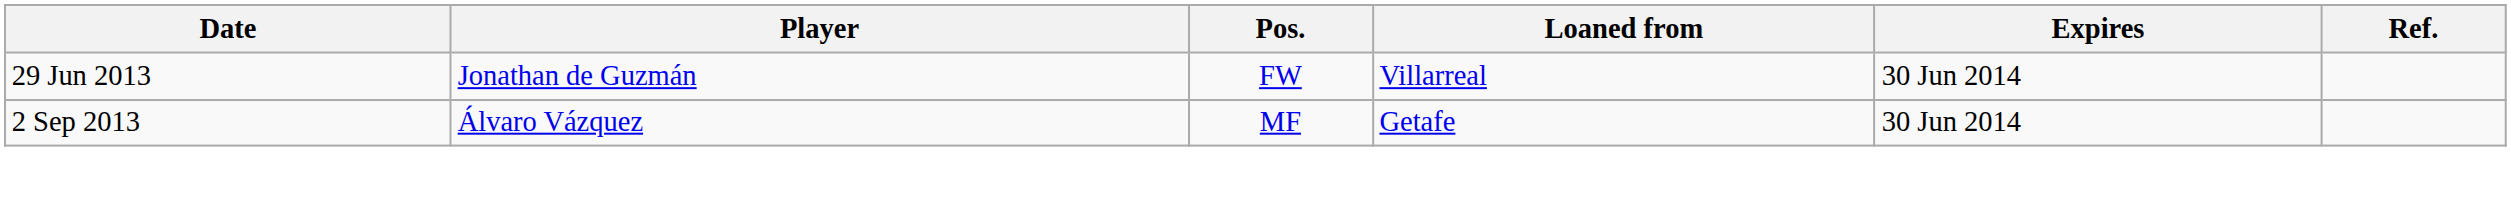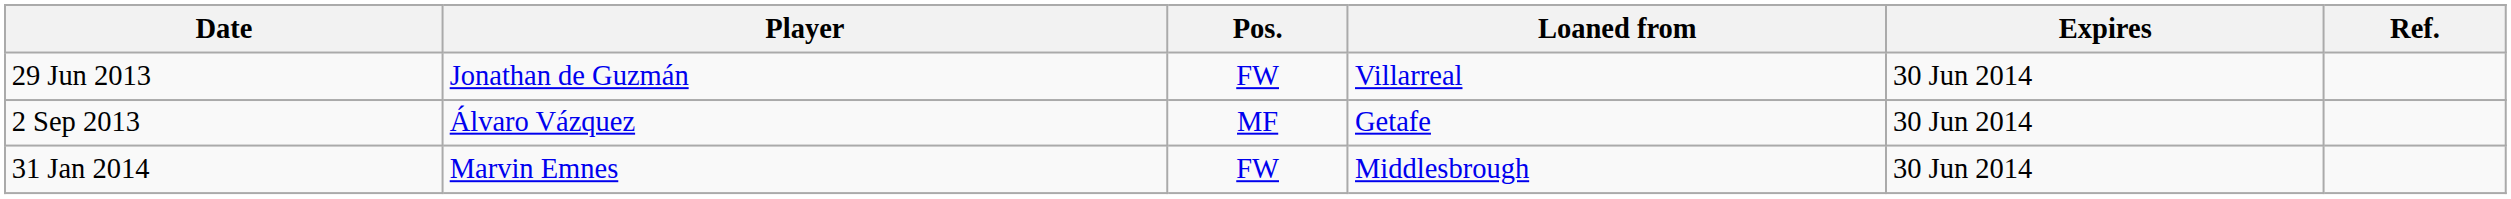 <table class="wikitable"  style="font-size:90%; width:100%;">
 <tr>
 <th>Date</th>
 <th>Player</th>
 <th>Pos.</th>
 <th>Loaned from</th>
 <th>Expires</th>
 <th>Ref.</th>
 </tr>
 <tr>
 <td>29 Jun 2013</td>
 <td> <a href='#'>Jonathan de Guzmán</a></td>
 <td style="text-align:center;"><a href='#'>FW</a></td>
 <td> <a href='#'>Villarreal</a></td>
 <td>30 Jun 2014</td>
 <td></td>
 </tr>
 <tr>
 <td>2 Sep 2013</td>
 <td> <a href='#'>Álvaro Vázquez</a></td>
 <td style="text-align:center;"><a href='#'>MF</a></td>
 <td> <a href='#'>Getafe</a></td>
 <td>30 Jun 2014</td>
 <td></td>
 </tr>
+<tr>
+<td>31 Jan 2014</td>
+<td> <a href='#'>Marvin Emnes</a></td>
+<td style="text-align:center;"><a href='#'>FW</a></td>
+<td> <a href='#'>Middlesbrough</a></td>
+<td>30 Jun 2014</td>
+<td></td>
+</tr>
 </table>
